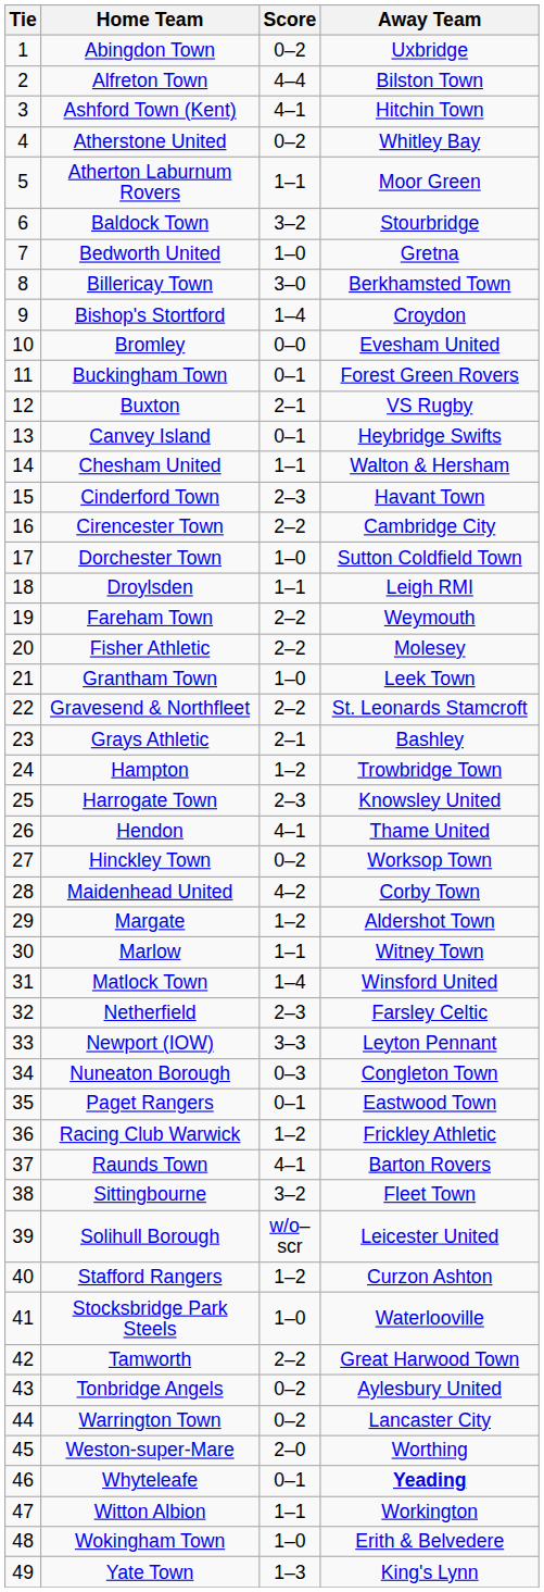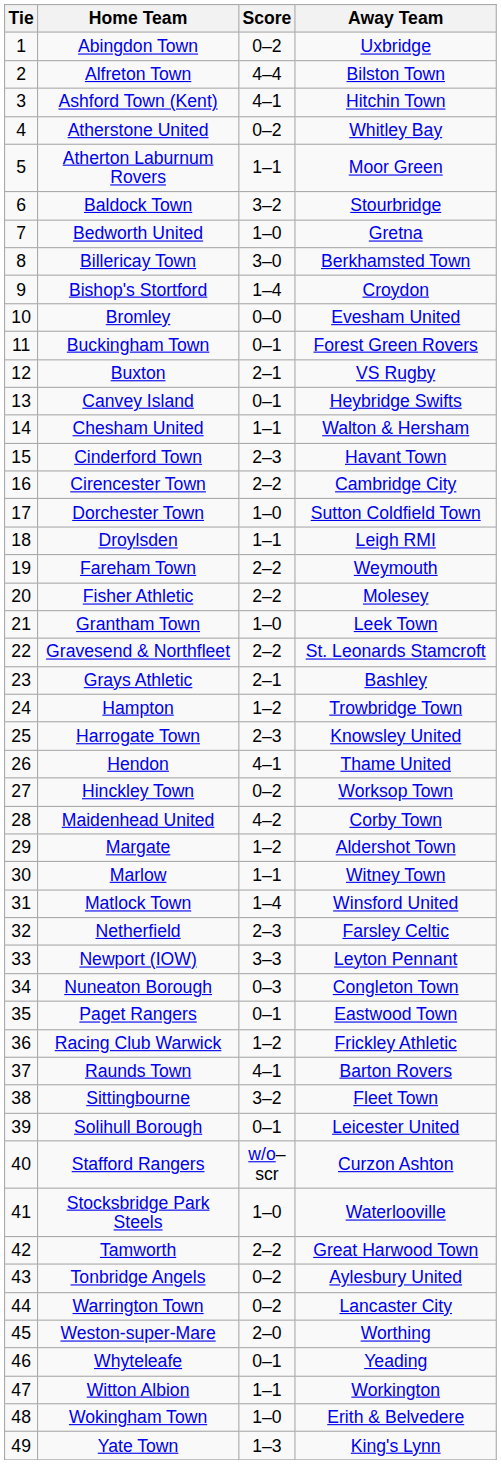 <table class="wikitable" style="text-align:center;">
 <tr>
 <th width=20>Tie</th>
 <th width=175>Home Team</th>
 <th width=20>Score</th>
 <th width=175>Away Team</th>
 </tr>
 <tr>
 <td>1</td>
 <td><a href='#'>Abingdon Town</a></td>
 <td>0–2</td>
 <td><a href='#'>Uxbridge</a></td>
 </tr>
 <tr>
 <td>2</td>
 <td><a href='#'>Alfreton Town</a></td>
 <td>4–4</td>
 <td><a href='#'>Bilston Town</a></td>
 </tr>
 <tr>
 <td>3</td>
 <td><a href='#'>Ashford Town (Kent)</a></td>
 <td>4–1</td>
 <td><a href='#'>Hitchin Town</a></td>
 </tr>
 <tr>
 <td>4</td>
 <td><a href='#'>Atherstone United</a></td>
 <td>0–2</td>
 <td><a href='#'>Whitley Bay</a></td>
 </tr>
 <tr>
 <td>5</td>
 <td><a href='#'>Atherton Laburnum Rovers</a></td>
 <td>1–1</td>
 <td><a href='#'>Moor Green</a></td>
 </tr>
 <tr>
 <td>6</td>
 <td><a href='#'>Baldock Town</a></td>
 <td>3–2</td>
 <td><a href='#'>Stourbridge</a></td>
 </tr>
 <tr>
 <td>7</td>
 <td><a href='#'>Bedworth United</a></td>
 <td>1–0</td>
 <td><a href='#'>Gretna</a></td>
 </tr>
 <tr>
 <td>8</td>
 <td><a href='#'>Billericay Town</a></td>
 <td>3–0</td>
 <td><a href='#'>Berkhamsted Town</a></td>
 </tr>
 <tr>
 <td>9</td>
 <td><a href='#'>Bishop's Stortford</a></td>
 <td>1–4</td>
 <td><a href='#'>Croydon</a></td>
 </tr>
 <tr>
 <td>10</td>
 <td><a href='#'>Bromley</a></td>
 <td>0–0</td>
 <td><a href='#'>Evesham United</a></td>
 </tr>
 <tr>
 <td>11</td>
 <td><a href='#'>Buckingham Town</a></td>
 <td>0–1</td>
 <td><a href='#'>Forest Green Rovers</a></td>
 </tr>
 <tr>
 <td>12</td>
 <td><a href='#'>Buxton</a></td>
 <td>2–1</td>
 <td><a href='#'>VS Rugby</a></td>
 </tr>
 <tr>
 <td>13</td>
 <td><a href='#'>Canvey Island</a></td>
 <td>0–1</td>
 <td><a href='#'>Heybridge Swifts</a></td>
 </tr>
 <tr>
 <td>14</td>
 <td><a href='#'>Chesham United</a></td>
 <td>1–1</td>
 <td><a href='#'>Walton & Hersham</a></td>
 </tr>
 <tr>
 <td>15</td>
 <td><a href='#'>Cinderford Town</a></td>
 <td>2–3</td>
 <td><a href='#'>Havant Town</a></td>
 </tr>
 <tr>
 <td>16</td>
 <td><a href='#'>Cirencester Town</a></td>
 <td>2–2</td>
 <td><a href='#'>Cambridge City</a></td>
 </tr>
 <tr>
 <td>17</td>
 <td><a href='#'>Dorchester Town</a></td>
 <td>1–0</td>
 <td><a href='#'>Sutton Coldfield Town</a></td>
 </tr>
 <tr>
 <td>18</td>
 <td><a href='#'>Droylsden</a></td>
 <td>1–1</td>
 <td><a href='#'>Leigh RMI</a></td>
 </tr>
 <tr>
 <td>19</td>
 <td><a href='#'>Fareham Town</a></td>
 <td>2–2</td>
 <td><a href='#'>Weymouth</a></td>
 </tr>
 <tr>
 <td>20</td>
 <td><a href='#'>Fisher Athletic</a></td>
 <td>2–2</td>
 <td><a href='#'>Molesey</a></td>
 </tr>
 <tr>
 <td>21</td>
 <td><a href='#'>Grantham Town</a></td>
 <td>1–0</td>
 <td><a href='#'>Leek Town</a></td>
 </tr>
 <tr>
 <td>22</td>
 <td><a href='#'>Gravesend & Northfleet</a></td>
 <td>2–2</td>
 <td><a href='#'>St. Leonards Stamcroft</a></td>
 </tr>
 <tr>
 <td>23</td>
 <td><a href='#'>Grays Athletic</a></td>
 <td>2–1</td>
 <td><a href='#'>Bashley</a></td>
 </tr>
 <tr>
 <td>24</td>
 <td><a href='#'>Hampton</a></td>
 <td>1–2</td>
 <td><a href='#'>Trowbridge Town</a></td>
 </tr>
 <tr>
 <td>25</td>
 <td><a href='#'>Harrogate Town</a></td>
 <td>2–3</td>
 <td><a href='#'>Knowsley United</a></td>
 </tr>
 <tr>
 <td>26</td>
 <td><a href='#'>Hendon</a></td>
 <td>4–1</td>
 <td><a href='#'>Thame United</a></td>
 </tr>
 <tr>
 <td>27</td>
 <td><a href='#'>Hinckley Town</a></td>
 <td>0–2</td>
 <td><a href='#'>Worksop Town</a></td>
 </tr>
 <tr>
 <td>28</td>
 <td><a href='#'>Maidenhead United</a></td>
 <td>4–2</td>
 <td><a href='#'>Corby Town</a></td>
 </tr>
 <tr>
 <td>29</td>
 <td><a href='#'>Margate</a></td>
 <td>1–2</td>
 <td><a href='#'>Aldershot Town</a></td>
 </tr>
 <tr>
 <td>30</td>
 <td><a href='#'>Marlow</a></td>
 <td>1–1</td>
 <td><a href='#'>Witney Town</a></td>
 </tr>
 <tr>
 <td>31</td>
 <td><a href='#'>Matlock Town</a></td>
 <td>1–4</td>
 <td><a href='#'>Winsford United</a></td>
 </tr>
 <tr>
 <td>32</td>
 <td><a href='#'>Netherfield</a></td>
 <td>2–3</td>
 <td><a href='#'>Farsley Celtic</a></td>
 </tr>
 <tr>
 <td>33</td>
 <td><a href='#'>Newport (IOW)</a></td>
 <td>3–3</td>
 <td><a href='#'>Leyton Pennant</a></td>
 </tr>
 <tr>
 <td>34</td>
 <td><a href='#'>Nuneaton Borough</a></td>
 <td>0–3</td>
 <td><a href='#'>Congleton Town</a></td>
 </tr>
 <tr>
 <td>35</td>
 <td><a href='#'>Paget Rangers</a></td>
 <td>0–1</td>
 <td><a href='#'>Eastwood Town</a></td>
 </tr>
 <tr>
 <td>36</td>
 <td><a href='#'>Racing Club Warwick</a></td>
 <td>1–2</td>
 <td><a href='#'>Frickley Athletic</a></td>
 </tr>
 <tr>
 <td>37</td>
 <td><a href='#'>Raunds Town</a></td>
 <td>4–1</td>
 <td><a href='#'>Barton Rovers</a></td>
 </tr>
 <tr>
 <td>38</td>
 <td><a href='#'>Sittingbourne</a></td>
 <td>3–2</td>
 <td><a href='#'>Fleet Town</a></td>
 </tr>
 <tr>
 <td>39</td>
 <td><a href='#'>Solihull Borough</a></td>
-<td><a href='#'>w/o</a>–scr</td>
+<td>0–1</td>
 <td><a href='#'>Leicester United</a></td>
 </tr>
 <tr>
 <td>40</td>
 <td><a href='#'>Stafford Rangers</a></td>
-<td>1–2</td>
+<td><a href='#'>w/o</a>–scr</td>
 <td><a href='#'>Curzon Ashton</a></td>
 </tr>
 <tr>
 <td>41</td>
 <td><a href='#'>Stocksbridge Park Steels</a></td>
 <td>1–0</td>
 <td><a href='#'>Waterlooville</a></td>
 </tr>
 <tr>
 <td>42</td>
 <td><a href='#'>Tamworth</a></td>
 <td>2–2</td>
 <td><a href='#'>Great Harwood Town</a></td>
 </tr>
 <tr>
 <td>43</td>
 <td><a href='#'>Tonbridge Angels</a></td>
 <td>0–2</td>
 <td><a href='#'>Aylesbury United</a></td>
 </tr>
 <tr>
 <td>44</td>
 <td><a href='#'>Warrington Town</a></td>
 <td>0–2</td>
 <td><a href='#'>Lancaster City</a></td>
 </tr>
 <tr>
 <td>45</td>
 <td><a href='#'>Weston-super-Mare</a></td>
 <td>2–0</td>
 <td><a href='#'>Worthing</a></td>
 </tr>
 <tr>
 <td>46</td>
 <td><a href='#'>Whyteleafe</a></td>
 <td>0–1</td>
-<td><strong><a href='#'>Yeading</a></strong></td>
+<td><a href='#'>Yeading</a></td>
 </tr>
 <tr>
 <td>47</td>
 <td><a href='#'>Witton Albion</a></td>
 <td>1–1</td>
 <td><a href='#'>Workington</a></td>
 </tr>
 <tr>
 <td>48</td>
 <td><a href='#'>Wokingham Town</a></td>
 <td>1–0</td>
 <td><a href='#'>Erith & Belvedere</a></td>
 </tr>
 <tr>
 <td>49</td>
 <td><a href='#'>Yate Town</a></td>
 <td>1–3</td>
 <td><a href='#'>King's Lynn</a></td>
 </tr>
 </table>
